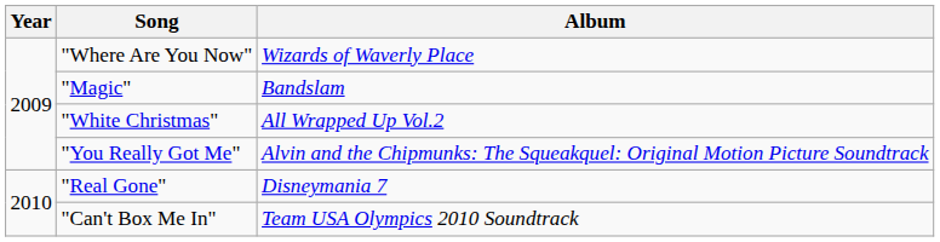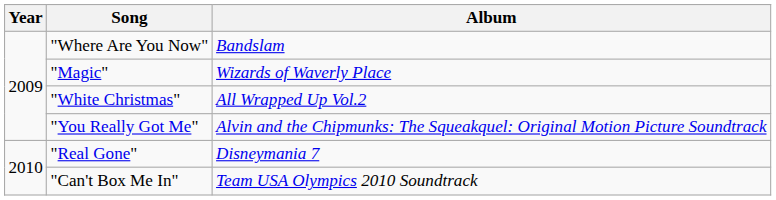 <table class="wikitable">
 <tr>
 <th align="left">Year</th>
 <th align="left">Song</th>
 <th align="left">Album</th>
 </tr>
 <tr>
 <td rowspan=4>2009</td>
 <td align="left">"Where Are You Now"</td>
-<td align="left"><em><a href='#'>Wizards of Waverly Place</a></em></td>
+<td align="left"><em><a href='#'>Bandslam</a></em></td>
 </tr>
 <tr>
 <td align="left">"<a href='#'>Magic</a>"</td>
-<td align="left"><em><a href='#'>Bandslam</a></em></td>
+<td align="left"><em><a href='#'>Wizards of Waverly Place</a></em></td>
 </tr>
 <tr>
 <td align="left">"<a href='#'>White Christmas</a>"</td>
 <td align="left"><em><a href='#'>All Wrapped Up Vol.2</a></em></td>
 </tr>
 <tr>
 <td align="left">"<a href='#'>You Really Got Me</a>"</td>
 <td align="left"><em><a href='#'>Alvin and the Chipmunks: The Squeakquel: Original Motion Picture Soundtrack</a></em></td>
 </tr>
 <tr>
 <td rowspan=2>2010</td>
 <td align="left">"<a href='#'>Real Gone</a>"</td>
 <td align="left"><em><a href='#'>Disneymania 7</a></em></td>
 </tr>
 <tr>
 <td align="left">"Can't Box Me In"</td>
 <td align="left"><em><a href='#'>Team USA Olympics</a> 2010 Soundtrack</em></td>
 </tr>
 </table>
